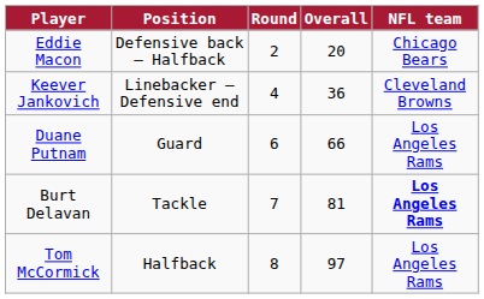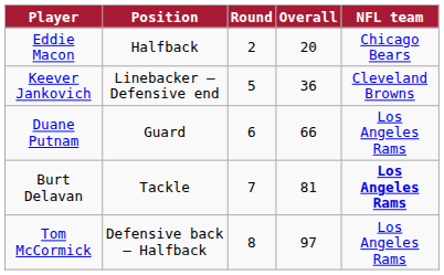 <table class="wikitable" width="65%">
 <tr align="center"  style="background:#A81933;color:#FFFFFF;">
 <td><strong>Player</strong></td>
 <td><strong>Position</strong></td>
 <td><strong>Round</strong></td>
 <td><strong>Overall</strong></td>
 <td><strong>NFL team</strong></td>
 </tr>
 <tr align="center" bgcolor="">
 <td><a href='#'>Eddie Macon</a></td>
-<td>Defensive back – Halfback</td>
+<td>Halfback</td>
 <td>2</td>
 <td>20</td>
 <td><a href='#'>Chicago Bears</a></td>
 </tr>
 <tr align="center" bgcolor="">
 <td><a href='#'>Keever Jankovich</a></td>
 <td>Linebacker – Defensive end</td>
-<td>4</td>
+<td>5</td>
 <td>36</td>
 <td><a href='#'>Cleveland Browns</a></td>
 </tr>
 <tr align="center" bgcolor="">
 <td><a href='#'>Duane Putnam</a></td>
 <td>Guard</td>
 <td>6</td>
 <td>66</td>
 <td><a href='#'>Los Angeles Rams</a></td>
 </tr>
 <tr align="center" bgcolor="">
 <td>Burt Delavan</td>
 <td>Tackle</td>
 <td>7</td>
 <td>81</td>
 <td><strong><a href='#'>Los Angeles Rams</a></strong></td>
 </tr>
 <tr align="center" bgcolor="">
 <td><a href='#'>Tom McCormick</a></td>
-<td>Halfback</td>
+<td>Defensive back – Halfback</td>
 <td>8</td>
 <td>97</td>
 <td><a href='#'>Los Angeles Rams</a></td>
 </tr>
 </table>
